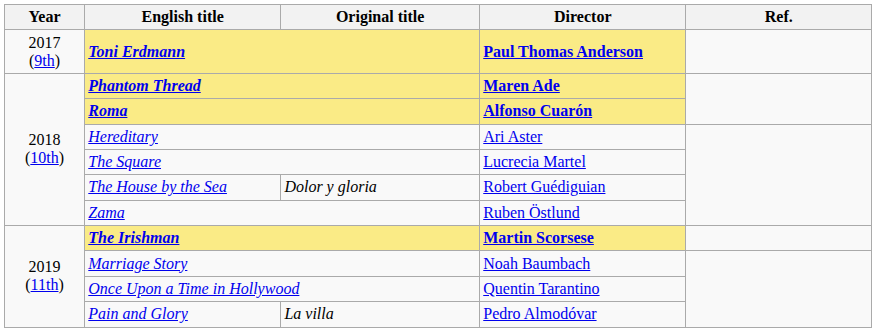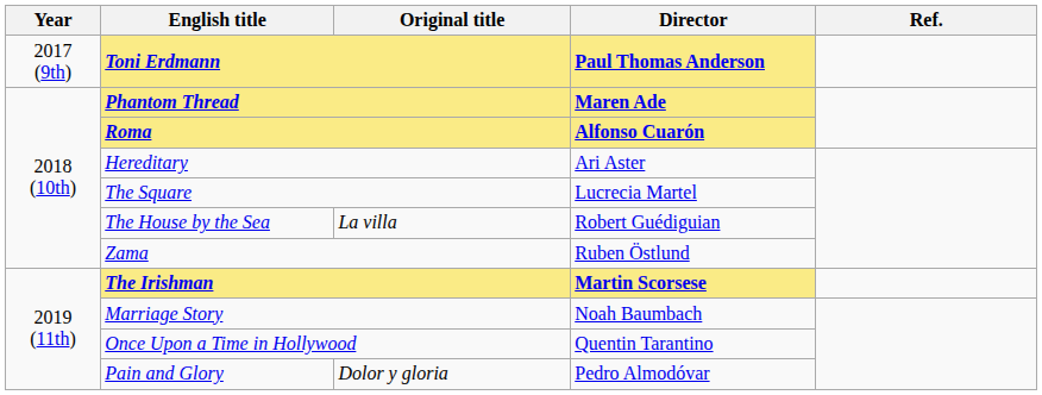 <table class="wikitable">
 <tr>
 <th width="100">Year</th>
 <th width="300">English title</th>
 <th width="300">Original title</th>
 <th width="300">Director</th>
 <th width="300">Ref.</th>
 </tr>
 <tr>
 <td style="text-align:center;">2017<br>(<a href='#'>9th</a>)</td>
 <td colspan="2" style="background:#FAEB86;"><strong><em><a href='#'>Toni Erdmann</a></em></strong></td>
 <td style="background:#FAEB86"><strong><a href='#'>Paul Thomas Anderson</a></strong></td>
 <td style="text-align:center;"></td>
 </tr>
 <tr>
 <td rowspan="6" style="text-align:center;">2018<br>(<a href='#'>10th</a>)</td>
 <td colspan="2" style="background:#FAEB86;"><strong><em><a href='#'>Phantom Thread</a></em></strong></td>
 <td style="background:#FAEB86"><strong><a href='#'>Maren Ade</a></strong></td>
 <td rowspan="2" style="text-align:center;"></td>
 </tr>
 <tr>
 <td colspan="2" style="background:#FAEB86;"><strong><em><a href='#'>Roma</a></em></strong></td>
 <td style="background:#FAEB86"><strong><a href='#'>Alfonso Cuarón</a></strong></td>
 </tr>
 <tr>
 <td colspan="2"><a href='#'><em>Hereditary</em></a></td>
 <td><a href='#'>Ari Aster</a></td>
 <td rowspan="4" style="text-align:center;"></td>
 </tr>
 <tr>
 <td colspan="2"><a href='#'><em>The Square</em></a></td>
 <td><a href='#'>Lucrecia Martel</a></td>
 </tr>
 <tr>
 <td><a href='#'><em>The House by the Sea</em></a></td>
-<td><em>Dolor y gloria</em></td>
+<td><em>La villa</em></td>
 <td><a href='#'>Robert Guédiguian</a></td>
 </tr>
 <tr>
 <td colspan="2"><a href='#'><em>Zama</em></a></td>
 <td><a href='#'>Ruben Östlund</a></td>
 </tr>
 <tr>
 <td rowspan="4" style="text-align:center;">2019<br>(<a href='#'>11th</a>)</td>
 <td colspan="2" style="background:#FAEB86;"><strong><em><a href='#'>The Irishman</a></em></strong></td>
 <td style="background:#FAEB86"><strong><a href='#'>Martin Scorsese</a></strong></td>
 <td style="text-align:center;"></td>
 </tr>
 <tr>
 <td colspan="2"><em><a href='#'>Marriage Story</a></em></td>
 <td><a href='#'>Noah Baumbach</a></td>
 <td rowspan="3" style="text-align:center;"></td>
 </tr>
 <tr>
 <td colspan="2"><em><a href='#'>Once Upon a Time in Hollywood</a></em></td>
 <td><a href='#'>Quentin Tarantino</a></td>
 </tr>
 <tr>
 <td><em><a href='#'>Pain and Glory</a></em></td>
-<td><em>La villa</em></td>
+<td><em>Dolor y gloria</em></td>
 <td><a href='#'>Pedro Almodóvar</a></td>
 </tr>
 </table>
